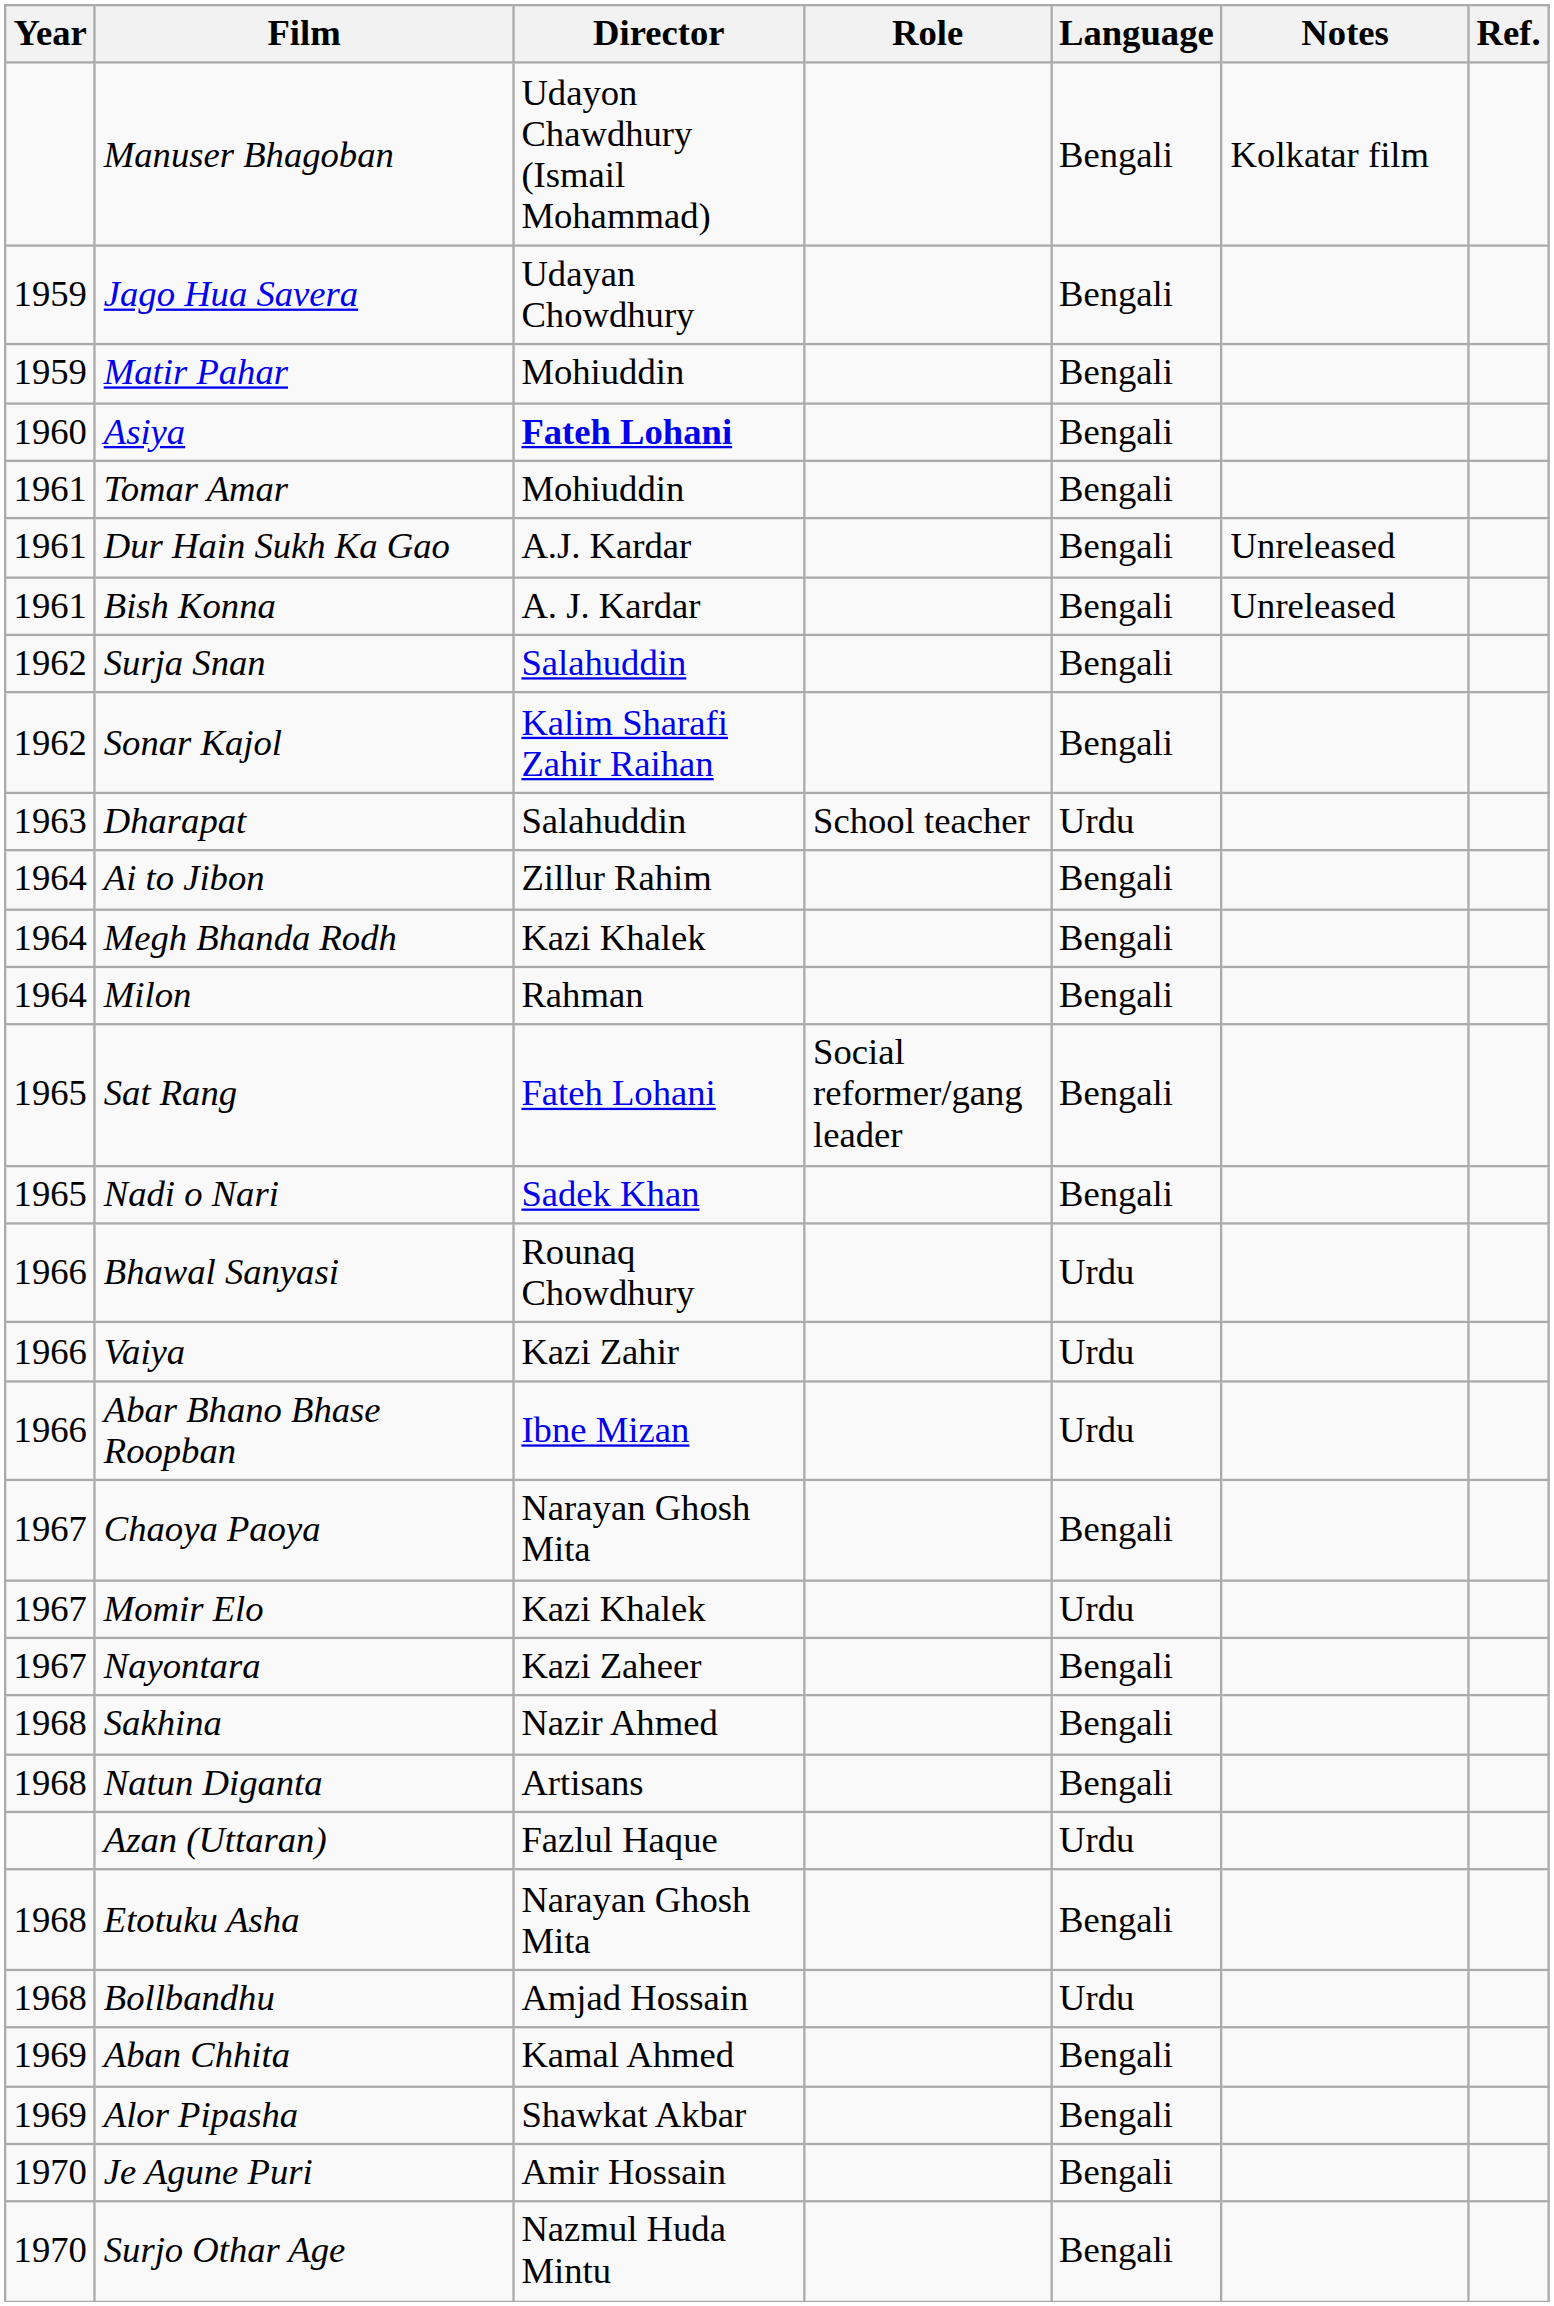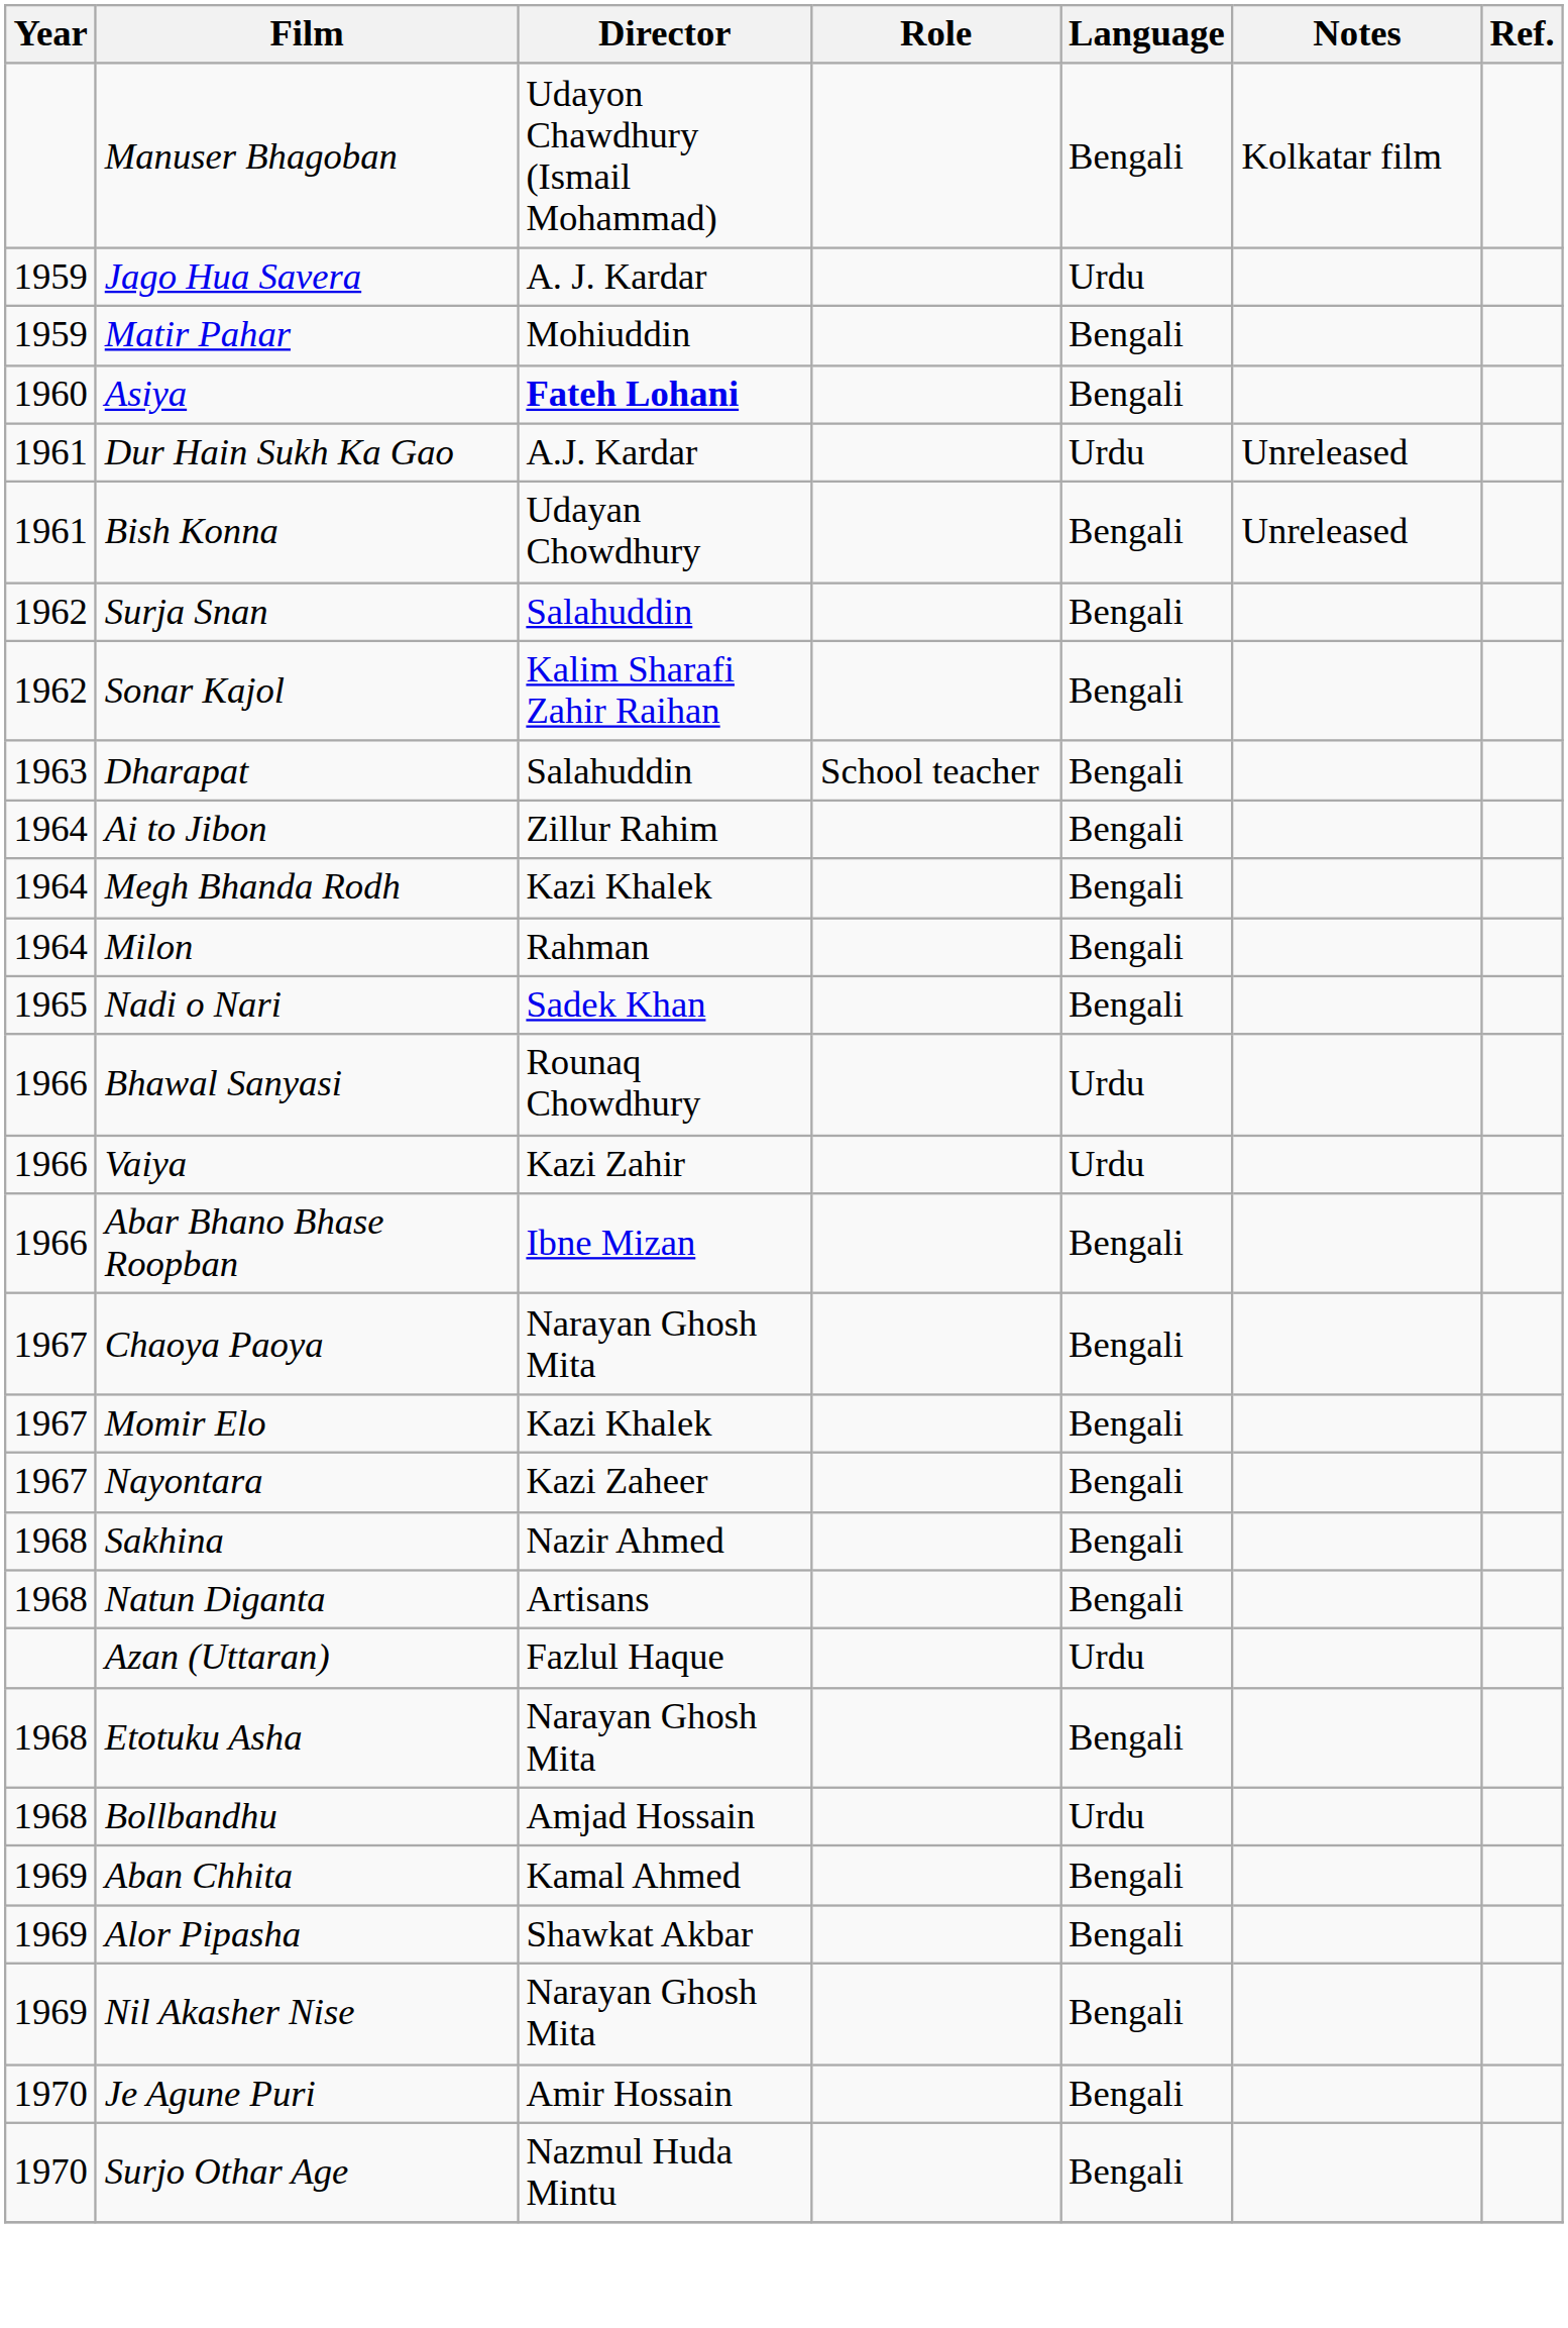 <table class="wikitable sortable">
 <tr>
 <th style="width: 25px;">Year</th>
 <th style="width: 175px;">Film</th>
 <th style="width: 120px;">Director</th>
 <th style="width: 100px;">Role</th>
 <th style="width: 50px;">Language</th>
 <th style="width: 100px;">Notes</th>
 <th style="width: 25px;">Ref.</th>
 </tr>
 <tr>
 <td></td>
 <td><em>Manuser Bhagoban</em></td>
 <td>Udayon Chawdhury (Ismail Mohammad)</td>
 <td></td>
 <td>Bengali</td>
 <td>Kolkatar film</td>
 <td></td>
 </tr>
 <tr>
 <td>1959</td>
 <td><em><a href='#'>Jago Hua Savera</a></em></td>
-<td>Udayan Chowdhury</td>
+<td>A. J. Kardar</td>
 <td></td>
-<td>Bengali</td>
+<td>Urdu</td>
 <td></td>
 <td></td>
 </tr>
 <tr>
 <td>1959</td>
 <td><em><a href='#'>Matir Pahar</a></em></td>
 <td>Mohiuddin</td>
 <td></td>
 <td>Bengali</td>
 <td></td>
 <td></td>
 </tr>
 <tr>
 <td>1960</td>
 <td><em><a href='#'>Asiya</a></em></td>
 <td><strong><a href='#'>Fateh Lohani</a></strong></td>
 <td></td>
 <td>Bengali</td>
 <td></td>
 <td></td>
 </tr>
 <tr>
 <td>1961</td>
-<td><em>Tomar Amar</em></td>
-<td>Mohiuddin</td>
-<td></td>
-<td>Bengali</td>
-<td></td>
-<td></td>
-</tr>
-<tr>
-<td>1961</td>
 <td><em>Dur Hain Sukh Ka Gao</em></td>
 <td>A.J. Kardar</td>
 <td></td>
-<td>Bengali</td>
+<td>Urdu</td>
 <td>Unreleased</td>
 <td></td>
 </tr>
 <tr>
 <td>1961</td>
 <td><em>Bish Konna</em></td>
-<td>A. J. Kardar</td>
+<td>Udayan Chowdhury</td>
 <td></td>
 <td>Bengali</td>
 <td>Unreleased</td>
 <td></td>
 </tr>
 <tr>
 <td>1962</td>
 <td><em>Surja Snan</em></td>
 <td><a href='#'>Salahuddin</a></td>
 <td></td>
 <td>Bengali</td>
 <td></td>
 <td></td>
 </tr>
 <tr>
 <td>1962</td>
 <td><em>Sonar Kajol</em></td>
 <td><a href='#'>Kalim Sharafi</a><br><a href='#'>Zahir Raihan</a></td>
 <td></td>
 <td>Bengali</td>
 <td></td>
 <td></td>
 </tr>
 <tr>
 <td>1963</td>
 <td><em>Dharapat</em></td>
 <td>Salahuddin</td>
 <td>School teacher</td>
-<td>Urdu</td>
+<td>Bengali</td>
 <td></td>
 <td></td>
 </tr>
 <tr>
 <td>1964</td>
 <td><em>Ai to Jibon</em></td>
 <td>Zillur Rahim</td>
 <td></td>
 <td>Bengali</td>
 <td></td>
 <td></td>
 </tr>
 <tr>
 <td>1964</td>
 <td><em>Megh Bhanda Rodh</em></td>
 <td>Kazi Khalek</td>
 <td></td>
 <td>Bengali</td>
 <td></td>
 <td></td>
 </tr>
 <tr>
 <td>1964</td>
 <td><em> Milon </em></td>
 <td>Rahman</td>
 <td></td>
-<td>Bengali</td>
-<td></td>
-<td></td>
-</tr>
-<tr>
-<td>1965</td>
-<td><em>Sat Rang</em></td>
-<td><a href='#'>Fateh Lohani</a></td>
-<td>Social reformer/gang leader</td>
 <td>Bengali</td>
 <td></td>
 <td></td>
 </tr>
 <tr>
 <td>1965</td>
 <td><em>Nadi o Nari</em></td>
 <td><a href='#'>Sadek Khan</a></td>
 <td></td>
 <td>Bengali</td>
 <td></td>
 <td></td>
 </tr>
 <tr>
 <td>1966</td>
 <td><em>Bhawal Sanyasi</em></td>
 <td>Rounaq Chowdhury</td>
 <td></td>
 <td>Urdu</td>
 <td></td>
 <td></td>
 </tr>
 <tr>
 <td>1966</td>
 <td><em>Vaiya</em></td>
 <td>Kazi Zahir</td>
 <td></td>
 <td>Urdu</td>
 <td></td>
 <td></td>
 </tr>
 <tr>
 <td>1966</td>
 <td><em>Abar Bhano Bhase Roopban</em></td>
 <td><a href='#'>Ibne Mizan</a></td>
 <td></td>
-<td>Urdu</td>
+<td>Bengali</td>
 <td></td>
 <td></td>
 </tr>
 <tr>
 <td>1967</td>
 <td><em>Chaoya Paoya</em></td>
 <td>Narayan Ghosh Mita</td>
 <td></td>
 <td>Bengali</td>
 <td></td>
 <td></td>
 </tr>
 <tr>
 <td>1967</td>
 <td><em>Momir Elo</em></td>
 <td>Kazi Khalek</td>
 <td></td>
-<td>Urdu</td>
+<td>Bengali</td>
 <td></td>
 <td></td>
 </tr>
 <tr>
 <td>1967</td>
 <td><em>Nayontara</em></td>
 <td>Kazi Zaheer</td>
 <td></td>
 <td>Bengali</td>
 <td></td>
 <td></td>
 </tr>
 <tr>
 <td>1968</td>
 <td><em>Sakhina</em></td>
 <td>Nazir Ahmed</td>
 <td></td>
 <td>Bengali</td>
 <td></td>
 <td></td>
 </tr>
 <tr>
 <td>1968</td>
 <td><em>Natun Diganta</em></td>
 <td>Artisans</td>
 <td></td>
 <td>Bengali</td>
 <td></td>
 <td></td>
 </tr>
 <tr>
 <td></td>
 <td><em>Azan (Uttaran) </em></td>
 <td>Fazlul Haque</td>
 <td></td>
 <td>Urdu</td>
 <td></td>
 <td></td>
 </tr>
 <tr>
 <td>1968</td>
 <td><em>Etotuku Asha</em></td>
 <td>Narayan Ghosh Mita</td>
 <td></td>
 <td>Bengali</td>
 <td></td>
 <td></td>
 </tr>
 <tr>
 <td>1968</td>
 <td><em>Bollbandhu</em></td>
 <td>Amjad Hossain</td>
 <td></td>
 <td>Urdu</td>
 <td></td>
 <td></td>
 </tr>
 <tr>
 <td>1969</td>
 <td><em>Aban Chhita</em></td>
 <td>Kamal Ahmed</td>
 <td></td>
 <td>Bengali</td>
 <td></td>
 <td></td>
 </tr>
 <tr>
 <td>1969</td>
 <td><em>Alor Pipasha</em></td>
 <td>Shawkat Akbar</td>
 <td></td>
 <td>Bengali</td>
 <td></td>
 <td></td>
 </tr>
 <tr>
+<td>1969</td>
+<td><em>Nil Akasher Nise</em></td>
+<td>Narayan Ghosh Mita</td>
+<td></td>
+<td>Bengali</td>
+<td></td>
+<td></td>
+</tr>
+<tr>
 <td>1970</td>
 <td><em>Je Agune Puri</em></td>
 <td>Amir Hossain</td>
 <td></td>
 <td>Bengali</td>
 <td></td>
 <td></td>
 </tr>
 <tr>
 <td>1970</td>
 <td><em>Surjo Othar Age</em></td>
 <td>Nazmul Huda Mintu</td>
 <td></td>
 <td>Bengali</td>
 <td></td>
 <td></td>
 </tr>
 <tr>
 </tr>
 </table>
